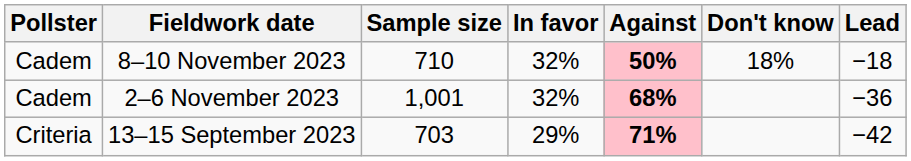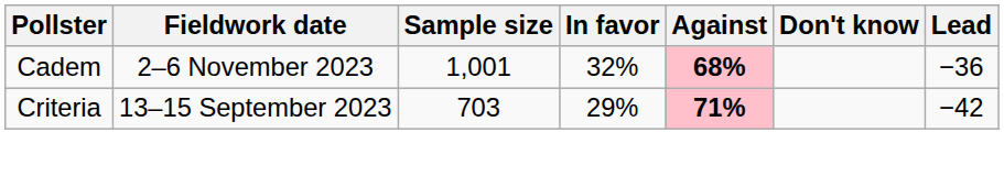 <table class=wikitable style=text-align:center>
 <tr>
 <th>Pollster</th>
 <th>Fieldwork date</th>
 <th>Sample size</th>
 <th>In favor</th>
 <th>Against</th>
 <th>Don't know</th>
 <th>Lead</th>
-</tr>
-<tr>
-<td>Cadem</td>
-<td>8–10 November 2023</td>
-<td>710</td>
-<td>32%</td>
-<td style=background:pink><strong>50%</strong></td>
-<td>18%</td>
-<td>−18</td>
 </tr>
 <tr>
 <td>Cadem</td>
 <td>2–6 November 2023</td>
 <td>1,001</td>
 <td>32%</td>
 <td style=background:pink><strong>68%</strong></td>
 <td></td>
 <td>−36</td>
 </tr>
 <tr>
 <td>Criteria</td>
 <td>13–15 September 2023</td>
 <td>703</td>
 <td>29%</td>
 <td style=background:pink><strong>71%</strong></td>
 <td></td>
 <td>−42</td>
 </tr>
 </table>
